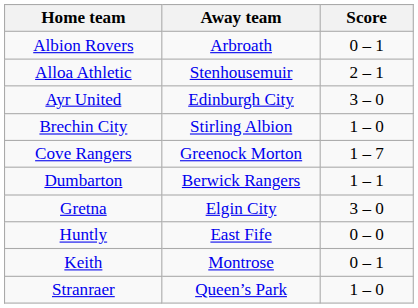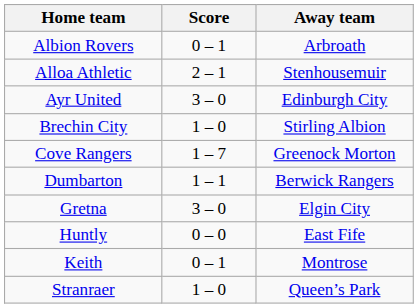 <table class="wikitable" style="text-align: center">
 <tr>
 <th width=140>Home team</th>
+<th width=80>Score</th>
 <th width=140>Away team</th>
-<th width=80>Score</th>
 </tr>
 <tr>
 <td><a href='#'>Albion Rovers</a></td>
+<td>0 – 1</td>
 <td><a href='#'>Arbroath</a></td>
-<td>0 – 1</td>
 </tr>
 <tr>
 <td><a href='#'>Alloa Athletic</a></td>
+<td>2 – 1</td>
 <td><a href='#'>Stenhousemuir</a></td>
-<td>2 – 1</td>
 </tr>
 <tr>
 <td><a href='#'>Ayr United</a></td>
+<td>3 – 0</td>
 <td><a href='#'>Edinburgh City</a></td>
-<td>3 – 0</td>
 </tr>
 <tr>
 <td><a href='#'>Brechin City</a></td>
+<td>1 – 0</td>
 <td><a href='#'>Stirling Albion</a></td>
-<td>1 – 0</td>
 </tr>
 <tr>
 <td><a href='#'>Cove Rangers</a></td>
+<td>1 – 7</td>
 <td><a href='#'>Greenock Morton</a></td>
-<td>1 – 7</td>
 </tr>
 <tr>
 <td><a href='#'>Dumbarton</a></td>
+<td>1 – 1</td>
 <td><a href='#'>Berwick Rangers</a></td>
-<td>1 – 1</td>
 </tr>
 <tr>
 <td><a href='#'>Gretna</a></td>
+<td>3 – 0</td>
 <td><a href='#'>Elgin City</a></td>
-<td>3 – 0</td>
 </tr>
 <tr>
 <td><a href='#'>Huntly</a></td>
+<td>0 – 0</td>
 <td><a href='#'>East Fife</a></td>
-<td>0 – 0</td>
 </tr>
 <tr>
 <td><a href='#'>Keith</a></td>
+<td>0 – 1</td>
 <td><a href='#'>Montrose</a></td>
-<td>0 – 1</td>
 </tr>
 <tr>
 <td><a href='#'>Stranraer</a></td>
+<td>1 – 0</td>
 <td><a href='#'>Queen’s Park</a></td>
-<td>1 – 0</td>
 </tr>
 </table>
